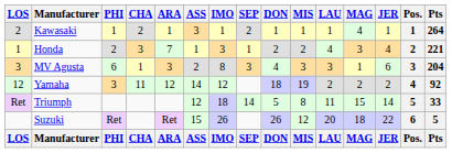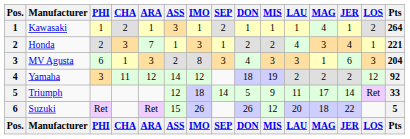 <table class="wikitable" style="font-size: 85%; text-align: center">
 <tr valign="top">
-<th><a href='#'>LOS</a><br></th>
+<th valign="middle">Pos.</th>
 <th valign="middle">Manufacturer</th>
 <th><a href='#'>PHI</a><br></th>
 <th><a href='#'>CHA</a><br></th>
 <th><a href='#'>ARA</a><br></th>
 <th><a href='#'>ASS</a><br></th>
 <th><a href='#'>IMO</a><br></th>
 <th><a href='#'>SEP</a><br></th>
 <th><a href='#'>DON</a><br></th>
 <th><a href='#'>MIS</a><br></th>
 <th><a href='#'>LAU</a><br></th>
 <th><a href='#'>MAG</a><br></th>
 <th><a href='#'>JER</a><br></th>
-<th valign="middle">Pos.</th>
+<th><a href='#'>LOS</a><br></th>
 <th valign="middle">Pts</th>
 </tr>
 <tr>
-<td style="background:#dfdfdf;">2</td>
+<th>1</th>
 <td align=left> <a href='#'>Kawasaki</a></td>
 <td style="background:#ffffbf;">1</td>
 <td style="background:#dfdfdf;">2</td>
 <td style="background:#ffffbf;">1</td>
 <td style="background:#ffdf9f;">3</td>
 <td style="background:#ffffbf;">1</td>
 <td style="background:#dfdfdf;">2</td>
 <td style="background:#ffffbf;">1</td>
 <td style="background:#ffffbf;">1</td>
 <td style="background:#ffffbf;">1</td>
 <td style="background:#dfffdf;">4</td>
 <td style="background:#ffffbf;">1</td>
-<th>1</th>
+<td style="background:#dfdfdf;">2</td>
 <th>264</th>
 </tr>
 <tr>
-<td style="background:#ffffbf;">1</td>
+<th>2</th>
 <td align=left> <a href='#'>Honda</a></td>
 <td style="background:#dfdfdf;">2</td>
 <td style="background:#ffdf9f;">3</td>
 <td style="background:#dfffdf;">7</td>
 <td style="background:#ffffbf;">1</td>
 <td style="background:#ffdf9f;">3</td>
 <td style="background:#ffffbf;">1</td>
 <td style="background:#dfdfdf;">2</td>
 <td style="background:#dfdfdf;">2</td>
 <td style="background:#dfffdf;">4</td>
 <td style="background:#ffdf9f;">3</td>
 <td style="background:#ffdf9f;">4</td>
-<th>2</th>
+<td style="background:#ffffbf;">1</td>
 <th>221</th>
 </tr>
 <tr>
-<td style="background:#ffdf9f;">3</td>
+<th>3</th>
 <td align=left> <a href='#'>MV Agusta</a></td>
 <td style="background:#dfffdf;">6</td>
 <td style="background:#ffffbf;">1</td>
 <td style="background:#ffdf9f;">3</td>
 <td style="background:#dfdfdf;">2</td>
 <td style="background:#dfdfdf;">8</td>
 <td style="background:#ffdf9f;">3</td>
 <td style="background:#dfffdf;">4</td>
 <td style="background:#ffdf9f;">3</td>
 <td style="background:#ffdf9f;">3</td>
 <td style="background:#ffffbf;">1</td>
 <td style="background:#dfffdf;">6</td>
-<th>3</th>
+<td style="background:#ffdf9f;">3</td>
 <th>204</th>
 </tr>
 <tr>
-<td style="background:#dfffdf;">12</td>
+<th>4</th>
 <td align=left> <a href='#'>Yamaha</a></td>
 <td style="background:#ffdf9f;">3</td>
 <td style="background:#dfffdf;">11</td>
 <td style="background:#dfffdf;">12</td>
 <td style="background:#dfffdf;">14</td>
 <td style="background:#dfffdf;">12</td>
 <td></td>
 <td style="background:#cfcfff;">18</td>
 <td style="background:#cfcfff;">19</td>
 <td style="background:#dfdfdf;">2</td>
 <td style="background:#dfdfdf;">2</td>
 <td style="background:#dfdfdf;">2</td>
-<th>4</th>
+<td style="background:#dfffdf;">12</td>
 <th>92</th>
 </tr>
 <tr>
-<td style="background:#efcfff;">Ret</td>
+<th>5</th>
 <td align=left> <a href='#'>Triumph</a></td>
 <td></td>
 <td></td>
 <td></td>
 <td style="background:#dfffdf;">12</td>
 <td style="background:#cfcfff;">18</td>
 <td style="background:#dfffdf;">14</td>
 <td style="background:#dfffdf;">5</td>
-<td style="background:#dfffdf;">8</td>
+<td style="background:#dfffdf;">9</td>
 <td style="background:#dfffdf;">11</td>
-<td style="background:#dfffdf;">15</td>
+<td style="background:#dfffdf;">17</td>
 <td style="background:#dfffdf;">14</td>
-<th>5</th>
+<td style="background:#efcfff;">Ret</td>
 <th>33</th>
 </tr>
 <tr>
-<td></td>
+<th>6</th>
 <td align=left> <a href='#'>Suzuki</a></td>
 <td style="background:#efcfff;">Ret</td>
 <td></td>
 <td style="background:#efcfff;">Ret</td>
 <td style="background:#dfffdf;">15</td>
 <td style="background:#cfcfff;">26</td>
 <td></td>
 <td style="background:#cfcfff;">26</td>
 <td style="background:#dfffdf;">12</td>
 <td style="background:#cfcfff;">20</td>
 <td style="background:#cfcfff;">18</td>
 <td style="background:#cfcfff;">22</td>
-<th>6</th>
+<td></td>
 <th>5</th>
 </tr>
 <tr valign="top">
-<th><a href='#'>LOS</a><br></th>
+<th valign="middle">Pos.</th>
 <th valign="middle">Manufacturer</th>
 <th><a href='#'>PHI</a><br></th>
 <th><a href='#'>CHA</a><br></th>
 <th><a href='#'>ARA</a><br></th>
 <th><a href='#'>ASS</a><br></th>
 <th><a href='#'>IMO</a><br></th>
 <th><a href='#'>SEP</a><br></th>
 <th><a href='#'>DON</a><br></th>
 <th><a href='#'>MIS</a><br></th>
 <th><a href='#'>LAU</a><br></th>
 <th><a href='#'>MAG</a><br></th>
 <th><a href='#'>JER</a><br></th>
-<th valign="middle">Pos.</th>
+<th><a href='#'>LOS</a><br></th>
 <th valign="middle">Pts</th>
 </tr>
 </table>
